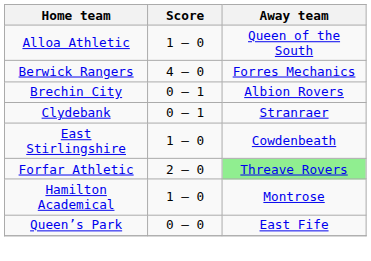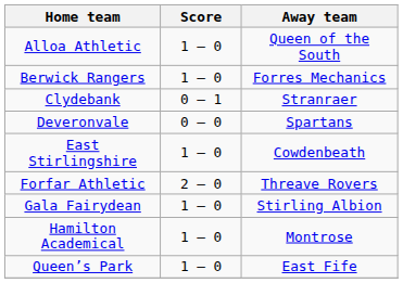 <table class="wikitable" style="text-align: center">
 <tr>
 <th width=140>Home team</th>
 <th width=70>Score</th>
 <th width=140>Away team</th>
 </tr>
 <tr>
 <td><a href='#'>Alloa Athletic</a></td>
 <td>1 – 0</td>
 <td><a href='#'>Queen of the South</a></td>
 </tr>
 <tr>
 <td><a href='#'>Berwick Rangers</a></td>
-<td>4 – 0</td>
+<td>1 – 0</td>
 <td><a href='#'>Forres Mechanics</a></td>
-</tr>
-<tr>
-<td><a href='#'>Brechin City</a></td>
-<td>0 – 1</td>
-<td><a href='#'>Albion Rovers</a></td>
 </tr>
 <tr>
 <td><a href='#'>Clydebank</a></td>
 <td>0 – 1</td>
 <td><a href='#'>Stranraer</a></td>
+</tr>
+<tr>
+<td><a href='#'>Deveronvale</a></td>
+<td>0 – 0</td>
+<td><a href='#'>Spartans</a></td>
 </tr>
 <tr>
 <td><a href='#'>East Stirlingshire</a></td>
 <td>1 – 0</td>
 <td><a href='#'>Cowdenbeath</a></td>
 </tr>
 <tr>
 <td><a href='#'>Forfar Athletic</a></td>
 <td>2 – 0</td>
-<td style="background: lightgreen;"><a href='#'>Threave Rovers</a></td>
+<td><a href='#'>Threave Rovers</a></td>
+</tr>
+<tr>
+<td><a href='#'>Gala Fairydean</a></td>
+<td>1 – 0</td>
+<td><a href='#'>Stirling Albion</a></td>
 </tr>
 <tr>
 <td><a href='#'>Hamilton Academical</a></td>
 <td>1 – 0</td>
 <td><a href='#'>Montrose</a></td>
 </tr>
 <tr>
 <td><a href='#'>Queen’s Park</a></td>
-<td>0 – 0</td>
+<td>1 – 0</td>
 <td><a href='#'>East Fife</a></td>
 </tr>
 <tr>
 </tr>
 </table>
